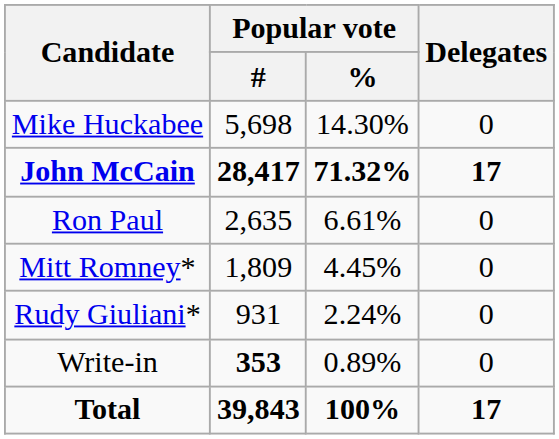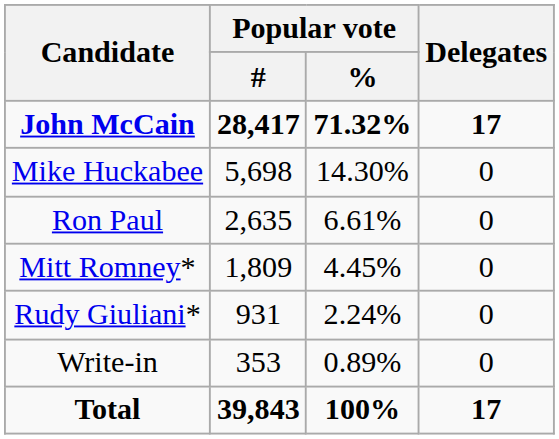 <table class="wikitable sortable" style="text-align:center;">
 <tr>
 <th rowspan="2">Candidate</th>
 <th colspan="2">Popular vote</th>
 <th rowspan="2">Delegates</th>
 </tr>
 <tr>
 <th>#</th>
 <th>%</th>
 </tr>
 <tr>
+<td><a href='#'><strong>John McCain</strong></a></td>
+<td><strong>28,417</strong></td>
+<td><strong>71.32%</strong></td>
+<td><strong>17</strong></td>
+</tr>
+<tr>
 <td><a href='#'>Mike Huckabee</a></td>
 <td>5,698</td>
 <td>14.30%</td>
 <td>0</td>
-</tr>
-<tr>
-<td><a href='#'><strong>John McCain</strong></a></td>
-<td><strong>28,417</strong></td>
-<td><strong>71.32%</strong></td>
-<td><strong>17</strong></td>
 </tr>
 <tr>
 <td><a href='#'>Ron Paul</a></td>
 <td>2,635</td>
 <td>6.61%</td>
 <td>0</td>
 </tr>
 <tr>
 <td><a href='#'>Mitt Romney</a>*</td>
 <td>1,809</td>
 <td>4.45%</td>
 <td>0</td>
 </tr>
 <tr>
 <td><a href='#'>Rudy Giuliani</a>*</td>
 <td>931</td>
 <td>2.24%</td>
 <td>0</td>
 </tr>
 <tr>
 <td>Write-in</td>
-<td><strong>353</strong></td>
+<td>353</td>
 <td>0.89%</td>
 <td>0</td>
 </tr>
 <tr>
 <td><strong>Total</strong></td>
 <td><strong>39,843</strong></td>
 <td><strong>100%</strong></td>
 <td><strong>17</strong></td>
 </tr>
 </table>
